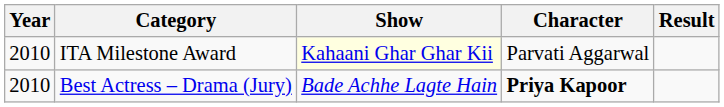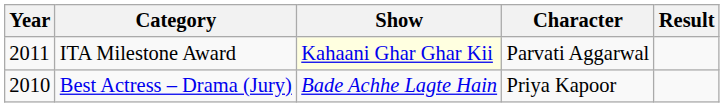 <table class="wikitable sortable">
 <tr>
 <th>Year</th>
 <th>Category</th>
 <th>Show</th>
 <th>Character</th>
 <th>Result</th>
 </tr>
 <tr>
-<td>2010</td>
+<td>2011</td>
 <td>ITA Milestone Award</td>
 <td style="background: lightyellow;"><a href='#'>Kahaani Ghar Ghar Kii</a></td>
 <td>Parvati Aggarwal</td>
 <td></td>
 </tr>
 <tr>
 <td>2010</td>
 <td><a href='#'>Best Actress – Drama (Jury)</a></td>
 <td><em><a href='#'>Bade Achhe Lagte Hain</a></em></td>
-<td><strong>Priya Kapoor</strong></td>
+<td>Priya Kapoor</td>
 <td></td>
 </tr>
 </table>
